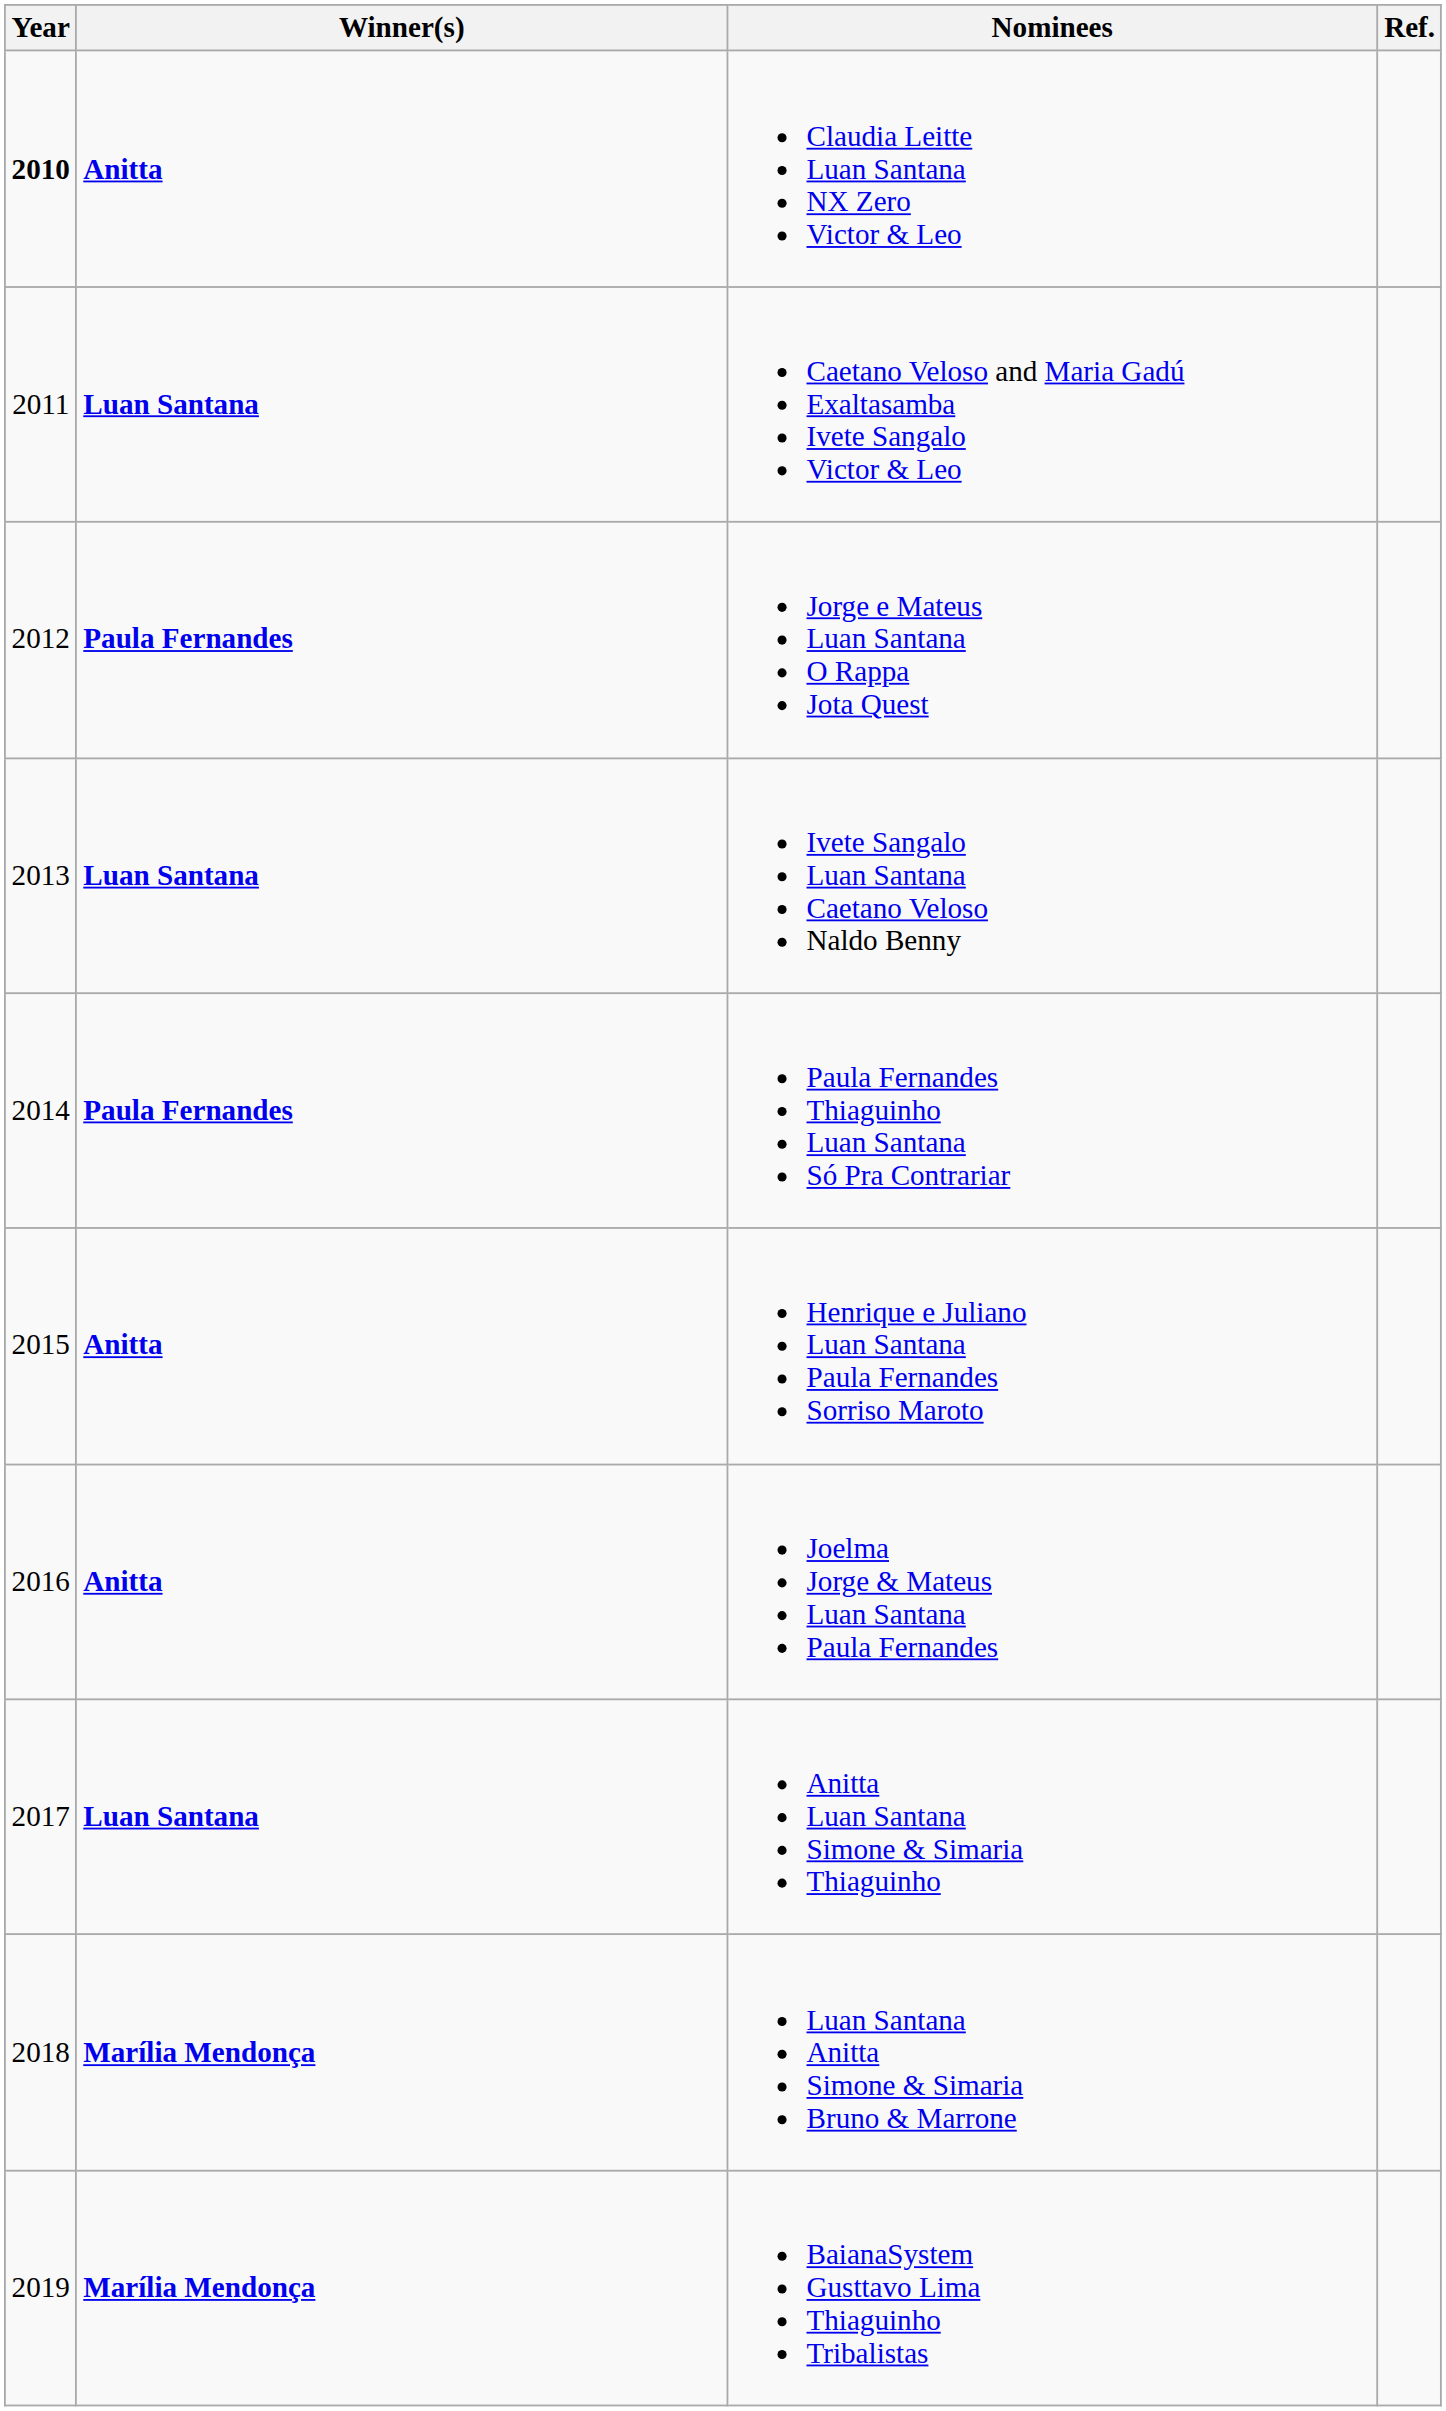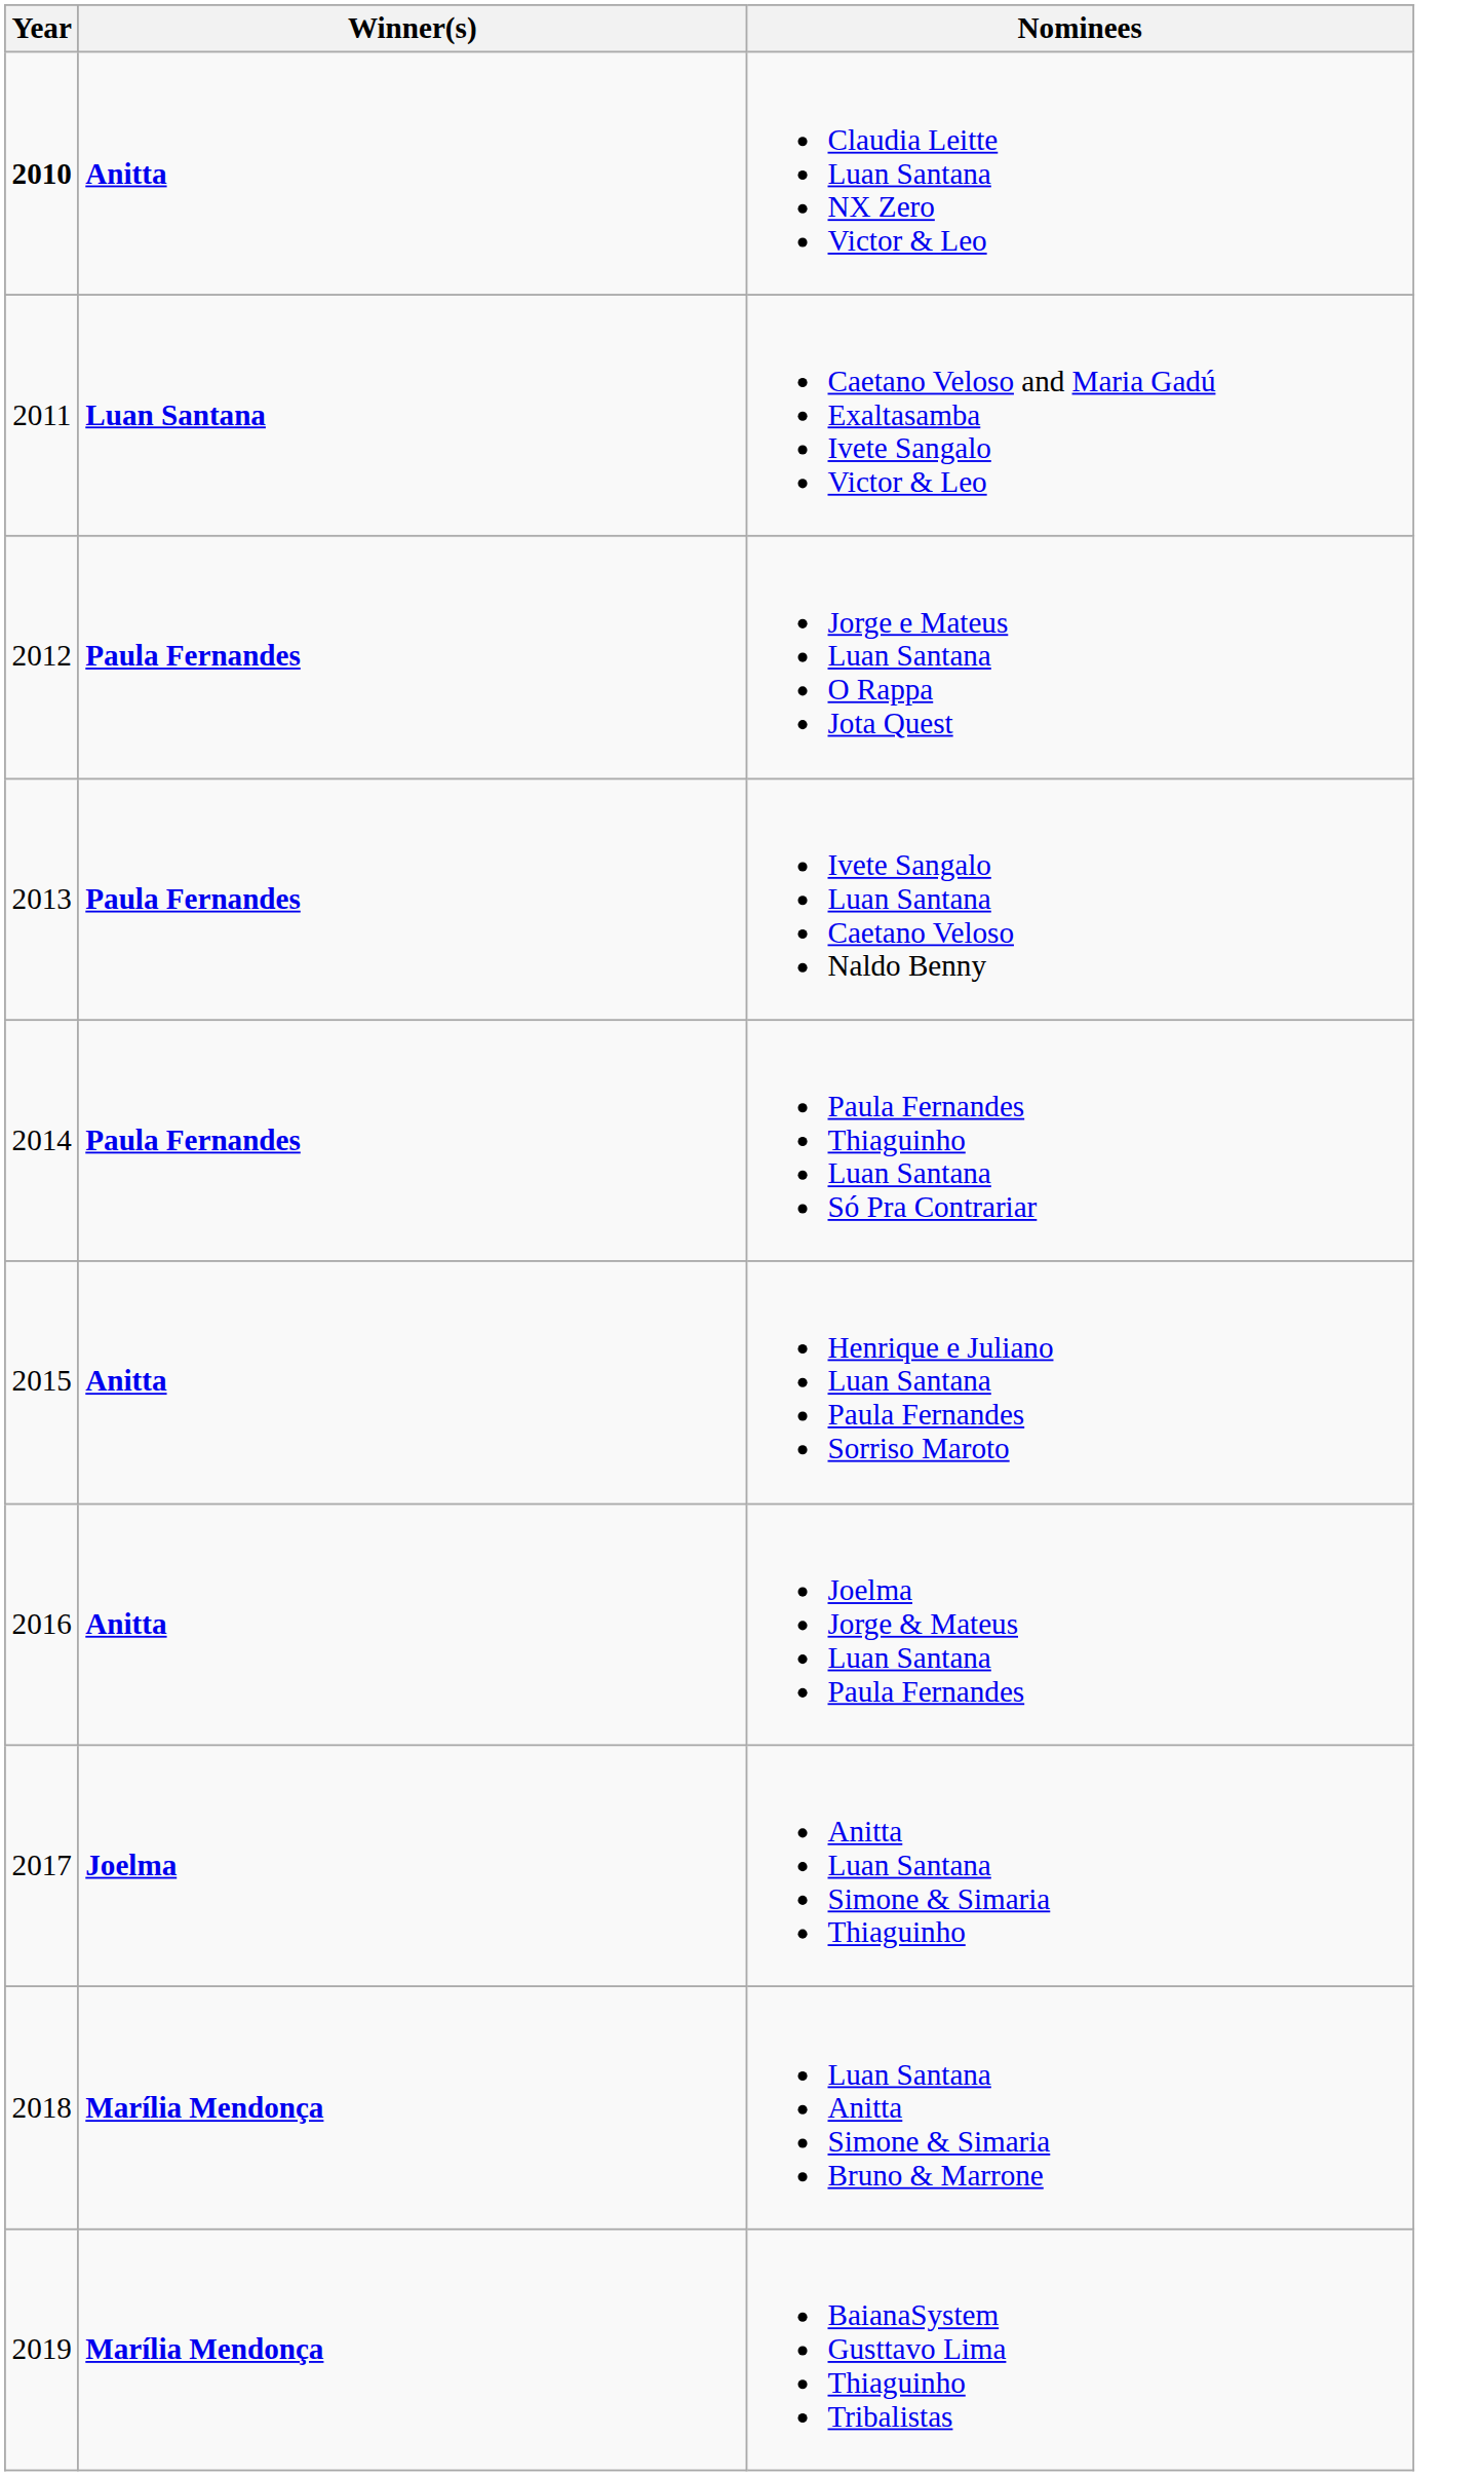 <table class="wikitable sortable">
 <tr>
 <th style="width:5px;"><strong>Year</strong></th>
 <th style="width:350px;"><strong>Winner(s)</strong></th>
 <th style="width:350px;"><strong>Nominees</strong></th>
-<th class="unsortable">Ref.</th>
 </tr>
 <tr>
 <td align="center"><strong>2010</strong></td>
 <td><strong><a href='#'>Anitta</a></strong></td>
 <td><br><ul><li><a href='#'>Claudia Leitte</a></li><li><a href='#'>Luan Santana</a></li><li><a href='#'>NX Zero</a></li><li><a href='#'>Victor & Leo</a></li></ul></td>
-<td></td>
 </tr>
 <tr>
 <td align="center">2011</td>
 <td><strong><a href='#'>Luan Santana</a></strong></td>
 <td><br><ul><li><a href='#'>Caetano Veloso</a> and <a href='#'>Maria Gadú</a></li><li><a href='#'>Exaltasamba</a></li><li><a href='#'>Ivete Sangalo</a></li><li><a href='#'>Victor & Leo</a></li></ul></td>
-<td></td>
 </tr>
 <tr>
 <td align="center">2012</td>
 <td><strong><a href='#'>Paula Fernandes</a></strong></td>
 <td><br><ul><li><a href='#'>Jorge e Mateus</a></li><li><a href='#'>Luan Santana</a></li><li><a href='#'>O Rappa</a></li><li><a href='#'>Jota Quest</a></li></ul></td>
-<td></td>
 </tr>
 <tr>
 <td align="center">2013</td>
-<td><strong><a href='#'>Luan Santana</a></strong></td>
+<td><strong><a href='#'>Paula Fernandes</a></strong></td>
 <td><br><ul><li><a href='#'>Ivete Sangalo</a></li><li><a href='#'>Luan Santana</a></li><li><a href='#'>Caetano Veloso</a></li><li>Naldo Benny</li></ul></td>
-<td></td>
 </tr>
 <tr>
 <td align="center">2014</td>
 <td><strong><a href='#'>Paula Fernandes</a></strong></td>
 <td><br><ul><li><a href='#'>Paula Fernandes</a></li><li><a href='#'>Thiaguinho</a></li><li><a href='#'>Luan Santana</a></li><li><a href='#'>Só Pra Contrariar</a></li></ul></td>
-<td></td>
 </tr>
 <tr>
 <td align="center">2015</td>
 <td><strong><a href='#'>Anitta</a></strong></td>
 <td><br><ul><li><a href='#'>Henrique e Juliano</a></li><li><a href='#'>Luan Santana</a></li><li><a href='#'>Paula Fernandes</a></li><li><a href='#'>Sorriso Maroto</a></li></ul></td>
-<td></td>
 </tr>
 <tr>
 <td align="center">2016</td>
 <td><strong><a href='#'>Anitta</a></strong></td>
 <td><br><ul><li><a href='#'>Joelma</a></li><li><a href='#'>Jorge & Mateus</a></li><li><a href='#'>Luan Santana</a></li><li><a href='#'>Paula Fernandes</a></li></ul></td>
-<td></td>
 </tr>
 <tr>
 <td align="center">2017</td>
-<td><strong><a href='#'>Luan Santana</a></strong></td>
+<td><strong><a href='#'>Joelma</a></strong></td>
 <td><br><ul><li><a href='#'>Anitta</a></li><li><a href='#'>Luan Santana</a></li><li><a href='#'>Simone & Simaria</a></li><li><a href='#'>Thiaguinho</a></li></ul></td>
-<td></td>
 </tr>
 <tr>
 <td align="center">2018</td>
 <td><strong><a href='#'>Marília Mendonça</a></strong></td>
 <td><br><ul><li><a href='#'>Luan Santana</a></li><li><a href='#'>Anitta</a></li><li><a href='#'>Simone & Simaria</a></li><li><a href='#'>Bruno & Marrone</a></li></ul></td>
-<td></td>
 </tr>
 <tr>
 <td align="center">2019</td>
 <td><strong><a href='#'>Marília Mendonça</a></strong></td>
 <td><br><ul><li><a href='#'>BaianaSystem</a></li><li><a href='#'>Gusttavo Lima</a></li><li><a href='#'>Thiaguinho</a></li><li><a href='#'>Tribalistas</a></li></ul></td>
-<td></td>
 </tr>
 </table>
